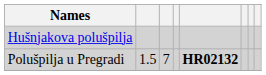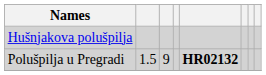 <table class="wikitable sortable sticky-header">
 <tr>
 <th>Names</th>
 <th></th>
 <th></th>
 <th></th>
 <th></th>
 <th></th>
 <th></th>
 <th></th>
 </tr>
 <tr bgcolor="LightGray">
 <td><a href='#'>Hušnjakova polušpilja</a></td>
 <td></td>
 <td></td>
 <td></td>
 <td></td>
 <td></td>
 <td></td>
 <td></td>
 </tr>
 <tr bgcolor="LightGray">
 <td>Polušpilja u Pregradi</td>
 <td>1.5</td>
-<td>7</td>
+<td>9</td>
 <td></td>
 <td><strong>HR02132</strong></td>
 <td></td>
 <td></td>
 <td></td>
 </tr>
 <tr>
 </tr>
 </table>
